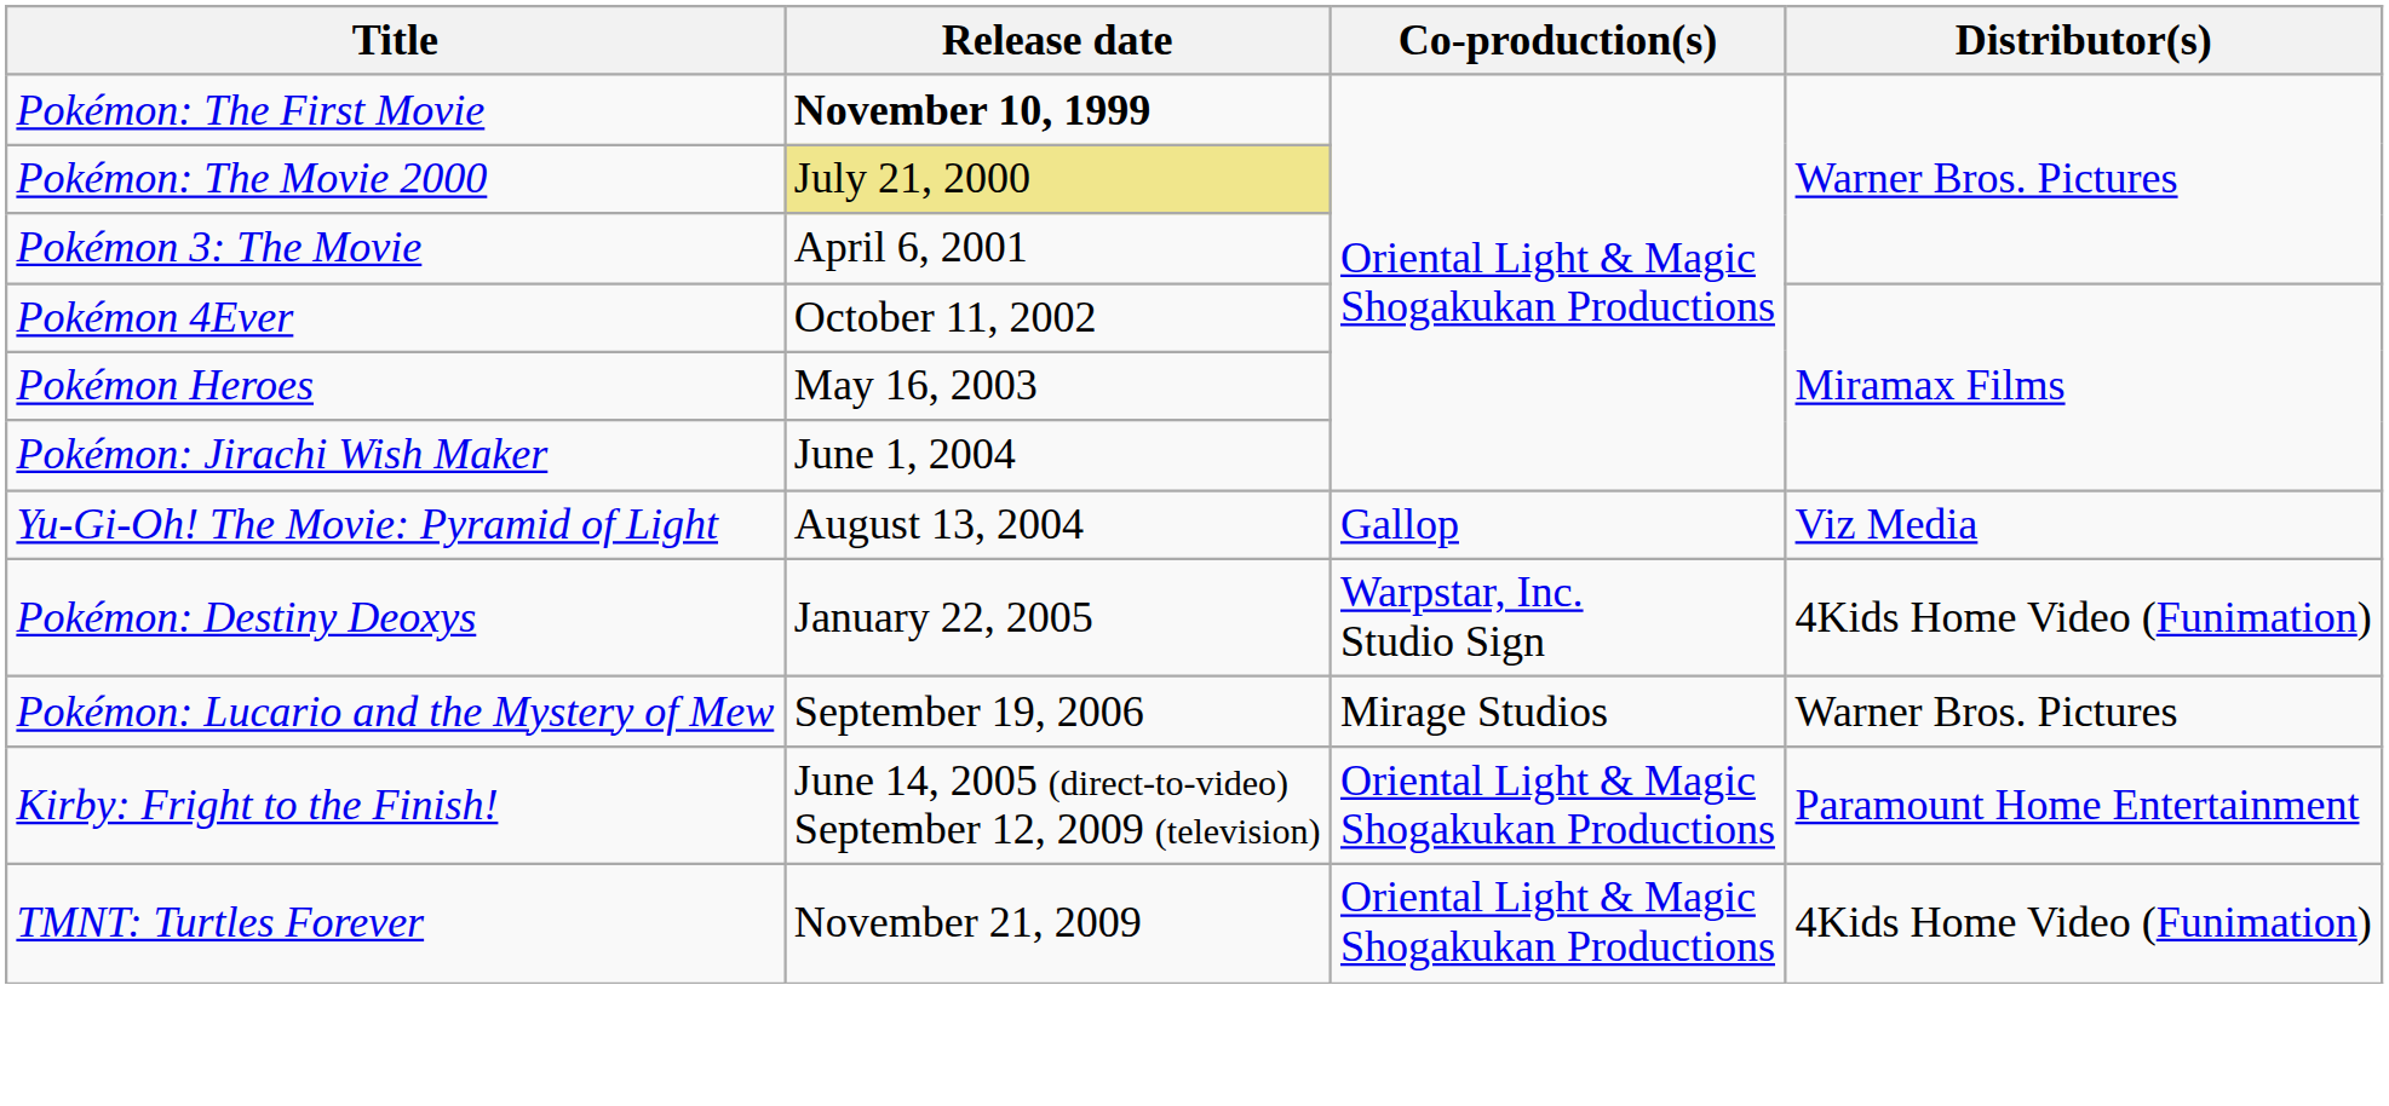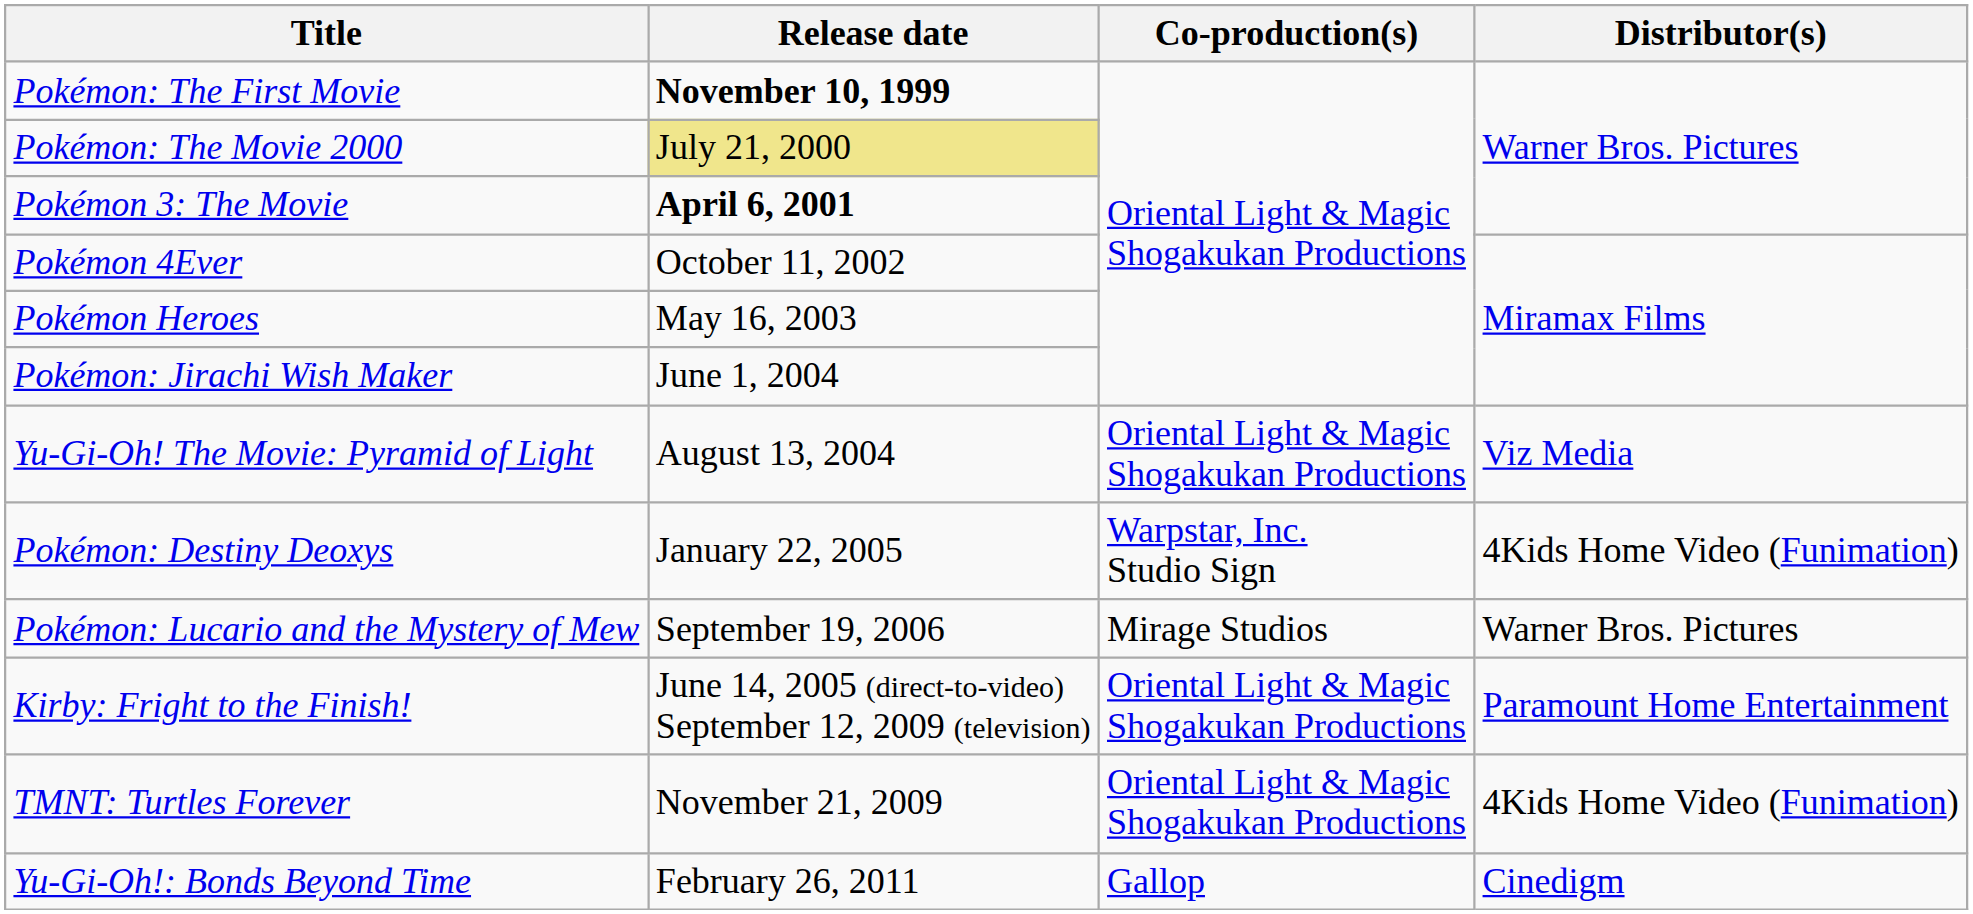 <table class="wikitable sortable">
 <tr>
 <th>Title</th>
 <th>Release date</th>
 <th>Co-production(s)</th>
 <th>Distributor(s)</th>
 </tr>
 <tr>
 <td><em><a href='#'>Pokémon: The First Movie</a></em></td>
 <td><strong>November 10, 1999</strong></td>
 <td rowspan=6><a href='#'>Oriental Light & Magic</a><br><a href='#'>Shogakukan Productions</a></td>
 <td rowspan=3><a href='#'>Warner Bros. Pictures</a></td>
 </tr>
 <tr>
 <td><em><a href='#'>Pokémon: The Movie 2000</a></em></td>
 <td style="background: khaki;">July 21, 2000</td>
 </tr>
 <tr>
 <td><em><a href='#'>Pokémon 3: The Movie</a></em></td>
-<td>April 6, 2001</td>
+<td><strong>April 6, 2001</strong></td>
 </tr>
 <tr>
 <td><em><a href='#'>Pokémon 4Ever</a></em></td>
 <td>October 11, 2002</td>
 <td rowspan=3><a href='#'>Miramax Films</a></td>
 </tr>
 <tr>
 <td><em><a href='#'>Pokémon Heroes</a></em></td>
 <td>May 16, 2003</td>
 </tr>
 <tr>
 <td><em><a href='#'>Pokémon: Jirachi Wish Maker</a></em></td>
 <td>June 1, 2004</td>
 </tr>
 <tr>
 <td><em><a href='#'>Yu-Gi-Oh! The Movie: Pyramid of Light</a></em></td>
 <td>August 13, 2004</td>
-<td><a href='#'>Gallop</a></td>
+<td><a href='#'>Oriental Light & Magic</a><br><a href='#'>Shogakukan Productions</a></td>
 <td><a href='#'>Viz Media</a></td>
 </tr>
 <tr>
 <td><em><a href='#'>Pokémon: Destiny Deoxys</a></em></td>
 <td>January 22, 2005</td>
 <td><a href='#'>Warpstar, Inc.</a><br>Studio Sign</td>
 <td>4Kids Home Video (<a href='#'>Funimation</a>)</td>
 </tr>
 <tr>
 <td><em><a href='#'>Pokémon: Lucario and the Mystery of Mew</a></em></td>
 <td>September 19, 2006</td>
 <td>Mirage Studios</td>
 <td>Warner Bros. Pictures</td>
 </tr>
 <tr>
 <td><em><a href='#'>Kirby: Fright to the Finish!</a></em></td>
 <td>June 14, 2005 <small>(direct-to-video)</small><br>September 12, 2009 <small>(television)</small></td>
 <td><a href='#'>Oriental Light & Magic</a><br><a href='#'>Shogakukan Productions</a></td>
 <td><a href='#'>Paramount Home Entertainment</a></td>
 </tr>
 <tr>
 <td><em><a href='#'>TMNT: Turtles Forever</a></em></td>
 <td>November 21, 2009</td>
 <td><a href='#'>Oriental Light & Magic</a><br><a href='#'>Shogakukan Productions</a></td>
 <td>4Kids Home Video (<a href='#'>Funimation</a>)</td>
 </tr>
+<tr>
+<td><em><a href='#'>Yu-Gi-Oh!: Bonds Beyond Time</a></em></td>
+<td>February 26, 2011</td>
+<td><a href='#'>Gallop</a></td>
+<td><a href='#'>Cinedigm</a></td>
+</tr>
 </table>
